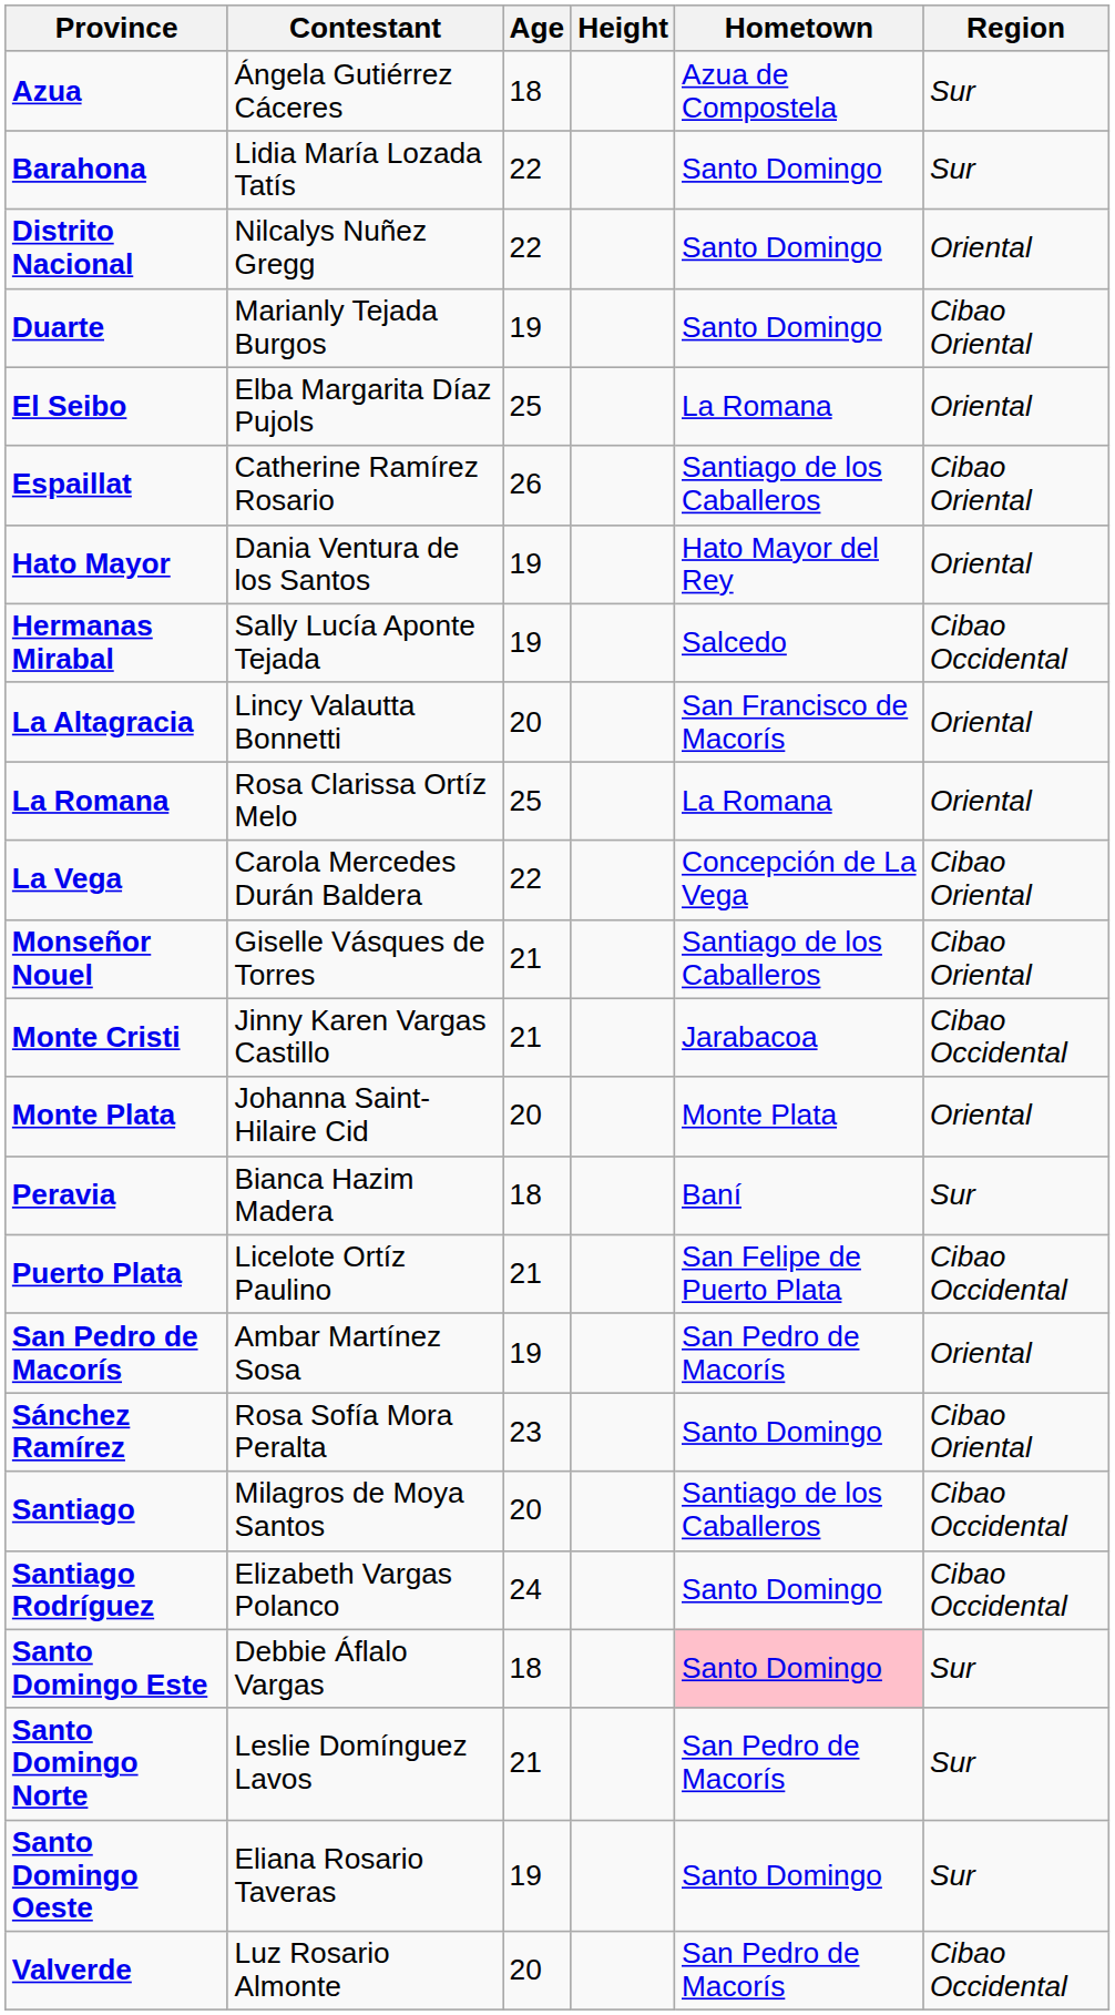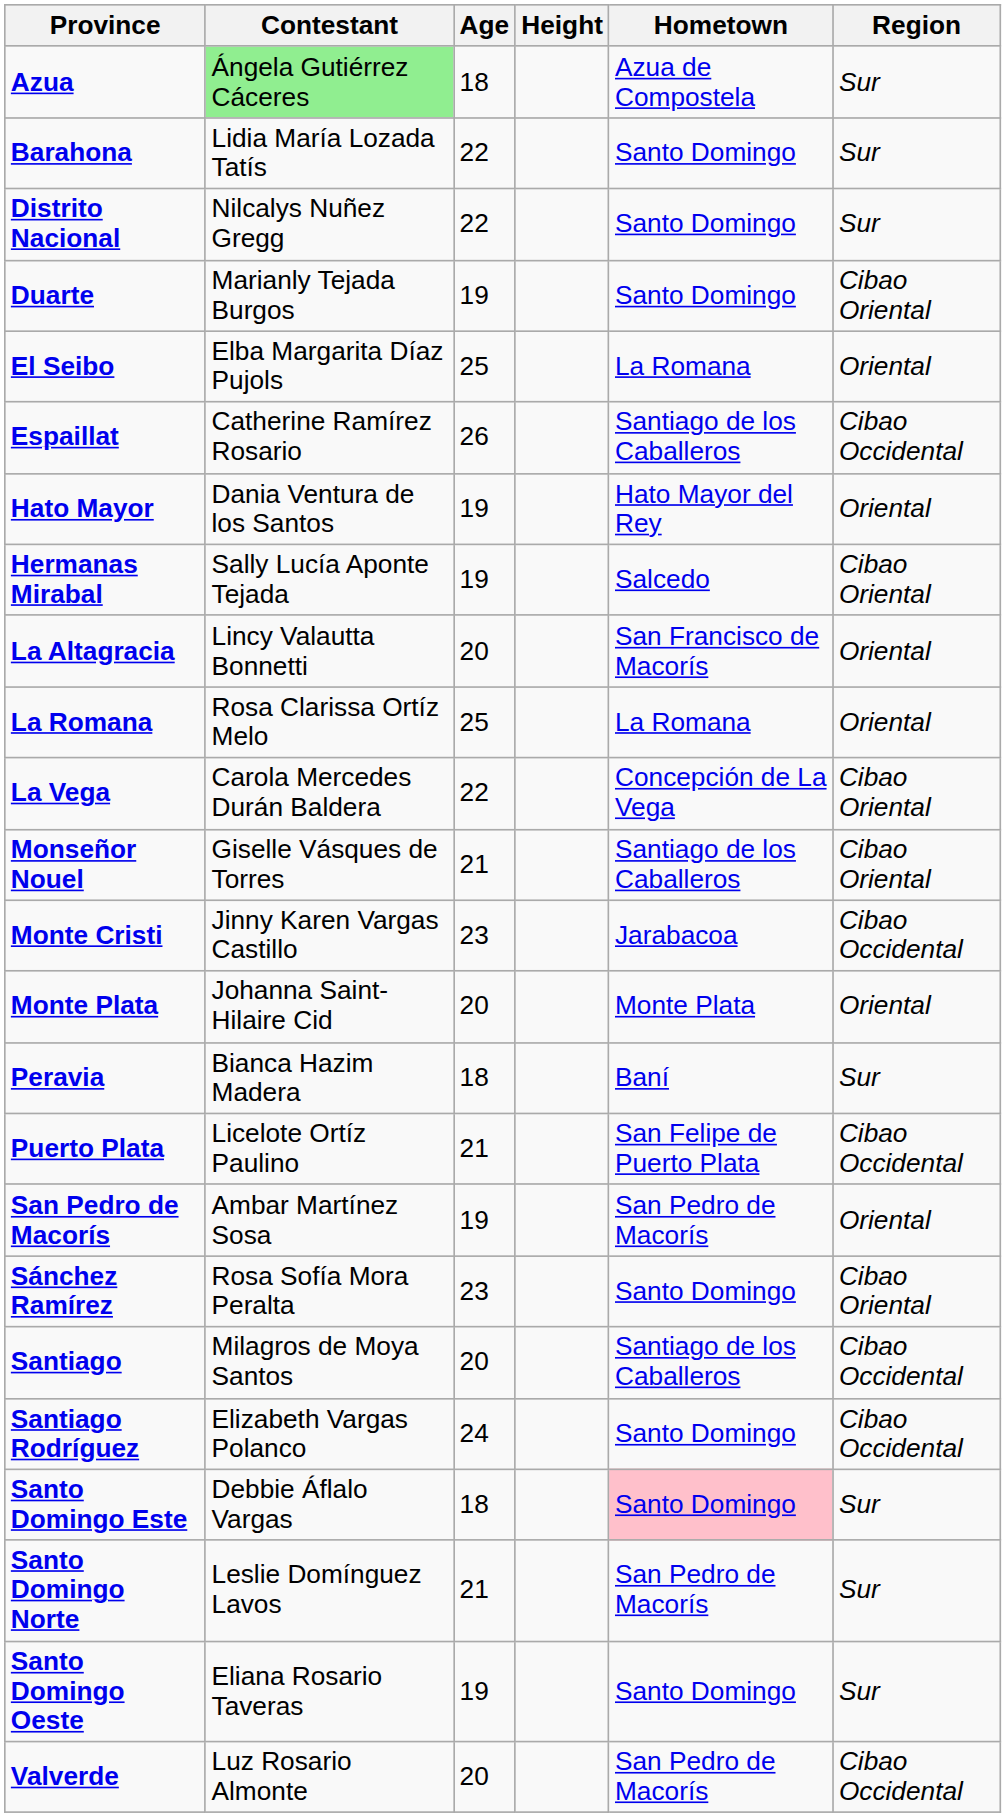 <table class="sortable wikitable">
 <tr>
 <th>Province</th>
 <th>Contestant</th>
 <th>Age</th>
 <th>Height</th>
 <th>Hometown</th>
 <th>Region</th>
 </tr>
 <tr>
 <td><strong><a href='#'>Azua</a></strong></td>
-<td>Ángela Gutiérrez Cáceres</td>
+<td style="background: lightgreen;">Ángela Gutiérrez Cáceres</td>
 <td>18</td>
 <td></td>
 <td><a href='#'>Azua de Compostela</a></td>
 <td><em>Sur</em></td>
 </tr>
 <tr>
 <td><strong><a href='#'>Barahona</a></strong></td>
 <td>Lidia María Lozada Tatís</td>
 <td>22</td>
 <td></td>
 <td><a href='#'>Santo Domingo</a></td>
 <td><em>Sur</em></td>
 </tr>
 <tr>
 <td><strong><a href='#'>Distrito Nacional</a></strong></td>
 <td>Nilcalys Nuñez Gregg</td>
 <td>22</td>
 <td></td>
 <td><a href='#'>Santo Domingo</a></td>
-<td><em>Oriental</em></td>
+<td><em>Sur</em></td>
 </tr>
 <tr>
 <td><strong><a href='#'>Duarte</a></strong></td>
 <td>Marianly Tejada Burgos</td>
 <td>19</td>
 <td></td>
 <td><a href='#'>Santo Domingo</a></td>
 <td><em>Cibao Oriental</em></td>
 </tr>
 <tr>
 <td><strong><a href='#'>El Seibo</a></strong></td>
 <td>Elba Margarita Díaz Pujols</td>
 <td>25</td>
 <td></td>
 <td><a href='#'>La Romana</a></td>
 <td><em>Oriental</em></td>
 </tr>
 <tr>
 <td><strong><a href='#'>Espaillat</a></strong></td>
 <td>Catherine Ramírez Rosario</td>
 <td>26</td>
 <td></td>
 <td><a href='#'>Santiago de los Caballeros</a></td>
-<td><em>Cibao Oriental</em></td>
+<td><em>Cibao Occidental</em></td>
 </tr>
 <tr>
 <td><strong><a href='#'>Hato Mayor</a></strong></td>
 <td>Dania Ventura de los Santos</td>
 <td>19</td>
 <td></td>
 <td><a href='#'>Hato Mayor del Rey</a></td>
 <td><em>Oriental</em></td>
 </tr>
 <tr>
 <td><strong><a href='#'>Hermanas Mirabal</a></strong></td>
 <td>Sally Lucía Aponte Tejada</td>
 <td>19</td>
 <td></td>
 <td><a href='#'>Salcedo</a></td>
-<td><em>Cibao Occidental</em></td>
+<td><em>Cibao Oriental</em></td>
 </tr>
 <tr>
 <td><strong><a href='#'>La Altagracia</a></strong></td>
 <td>Lincy Valautta Bonnetti</td>
 <td>20</td>
 <td></td>
 <td><a href='#'>San Francisco de Macorís</a></td>
 <td><em>Oriental</em></td>
 </tr>
 <tr>
 <td><strong><a href='#'>La Romana</a></strong></td>
 <td>Rosa Clarissa Ortíz Melo</td>
 <td>25</td>
 <td></td>
 <td><a href='#'>La Romana</a></td>
 <td><em>Oriental</em></td>
 </tr>
 <tr>
 <td><strong><a href='#'>La Vega</a></strong></td>
 <td>Carola Mercedes Durán Baldera</td>
 <td>22</td>
 <td></td>
 <td><a href='#'>Concepción de La Vega</a></td>
 <td><em>Cibao Oriental</em></td>
 </tr>
 <tr>
 <td><strong><a href='#'>Monseñor Nouel</a></strong></td>
 <td>Giselle Vásques de Torres</td>
 <td>21</td>
 <td></td>
 <td><a href='#'>Santiago de los Caballeros</a></td>
 <td><em>Cibao Oriental</em></td>
 </tr>
 <tr>
 <td><strong><a href='#'>Monte Cristi</a></strong></td>
 <td>Jinny Karen Vargas Castillo</td>
-<td>21</td>
+<td>23</td>
 <td></td>
 <td><a href='#'>Jarabacoa</a></td>
 <td><em>Cibao Occidental</em></td>
 </tr>
 <tr>
 <td><strong><a href='#'>Monte Plata</a></strong></td>
 <td>Johanna Saint-Hilaire Cid</td>
 <td>20</td>
 <td></td>
 <td><a href='#'>Monte Plata</a></td>
 <td><em>Oriental</em></td>
 </tr>
 <tr>
 <td><strong><a href='#'>Peravia</a></strong></td>
 <td>Bianca Hazim Madera</td>
 <td>18</td>
 <td></td>
 <td><a href='#'>Baní</a></td>
 <td><em>Sur</em></td>
 </tr>
 <tr>
 <td><strong><a href='#'>Puerto Plata</a></strong></td>
 <td>Licelote Ortíz Paulino</td>
 <td>21</td>
 <td></td>
 <td><a href='#'>San Felipe de Puerto Plata</a></td>
 <td><em>Cibao Occidental</em></td>
 </tr>
 <tr>
 <td><strong><a href='#'>San Pedro de Macorís</a></strong></td>
 <td>Ambar Martínez Sosa</td>
 <td>19</td>
 <td></td>
 <td><a href='#'>San Pedro de Macorís</a></td>
 <td><em>Oriental</em></td>
 </tr>
 <tr>
 <td><strong><a href='#'>Sánchez Ramírez</a></strong></td>
 <td>Rosa Sofía Mora Peralta</td>
 <td>23</td>
 <td></td>
 <td><a href='#'>Santo Domingo</a></td>
 <td><em>Cibao Oriental</em></td>
 </tr>
 <tr>
 <td><strong><a href='#'>Santiago</a></strong></td>
 <td>Milagros de Moya Santos</td>
 <td>20</td>
 <td></td>
 <td><a href='#'>Santiago de los Caballeros</a></td>
 <td><em>Cibao Occidental</em></td>
 </tr>
 <tr>
 <td><strong><a href='#'>Santiago Rodríguez</a></strong></td>
 <td>Elizabeth Vargas Polanco</td>
 <td>24</td>
 <td></td>
 <td><a href='#'>Santo Domingo</a></td>
 <td><em>Cibao Occidental</em></td>
 </tr>
 <tr>
 <td><strong><a href='#'>Santo Domingo Este</a></strong></td>
 <td>Debbie Áflalo Vargas</td>
 <td>18</td>
 <td></td>
 <td style="background: pink;"><a href='#'>Santo Domingo</a></td>
 <td><em>Sur</em></td>
 </tr>
 <tr>
 <td><strong><a href='#'>Santo Domingo Norte</a></strong></td>
 <td>Leslie Domínguez Lavos</td>
 <td>21</td>
 <td></td>
 <td><a href='#'>San Pedro de Macorís</a></td>
 <td><em>Sur</em></td>
 </tr>
 <tr>
 <td><strong><a href='#'>Santo Domingo Oeste</a></strong></td>
 <td>Eliana Rosario Taveras</td>
 <td>19</td>
 <td></td>
 <td><a href='#'>Santo Domingo</a></td>
 <td><em>Sur</em></td>
 </tr>
 <tr>
 <td><strong><a href='#'>Valverde</a></strong></td>
 <td>Luz Rosario Almonte</td>
 <td>20</td>
 <td></td>
 <td><a href='#'>San Pedro de Macorís</a></td>
 <td><em>Cibao Occidental</em></td>
 </tr>
 </table>
